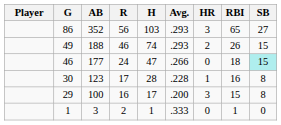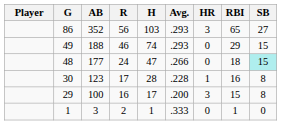 <table class="wikitable sortable">
 <tr>
 <th bgcolor="#DDDDFF" width="16%">Player</th>
 <th bgcolor="#DDDDFF" width="9%">G</th>
 <th bgcolor="#DDDDFF" width="9%">AB</th>
 <th bgcolor="#DDDDFF" width="9%">R</th>
 <th bgcolor="#DDDDFF" width="9%">H</th>
 <th bgcolor="#DDDDFF" width="9%">Avg.</th>
 <th bgcolor="#DDDDFF" width="9%">HR</th>
 <th bgcolor="#DDDDFF" width="9%">RBI</th>
 <th bgcolor="#DDDDFF" width="9%">SB</th>
 </tr>
 <tr align="center">
 <td></td>
 <td>86</td>
 <td>352</td>
 <td>56</td>
 <td>103</td>
 <td>.293</td>
 <td>3</td>
 <td>65</td>
 <td>27</td>
 </tr>
 <tr align="center">
 <td></td>
 <td>49</td>
 <td>188</td>
 <td>46</td>
 <td>74</td>
 <td>.293</td>
-<td>2</td>
-<td>26</td>
+<td>0</td>
+<td>29</td>
 <td>15</td>
 </tr>
 <tr align="center">
 <td></td>
-<td>46</td>
+<td>48</td>
 <td>177</td>
 <td>24</td>
 <td>47</td>
 <td>.266</td>
 <td>0</td>
 <td>18</td>
 <td style="background: paleturquoise;">15</td>
 </tr>
 <tr align="center">
 <td></td>
 <td>30</td>
 <td>123</td>
 <td>17</td>
 <td>28</td>
 <td>.228</td>
 <td>1</td>
 <td>16</td>
 <td>8</td>
 </tr>
 <tr align="center">
 <td></td>
 <td>29</td>
 <td>100</td>
 <td>16</td>
 <td>17</td>
 <td>.200</td>
 <td>3</td>
 <td>15</td>
 <td>8</td>
 </tr>
 <tr align="center">
 <td></td>
 <td>1</td>
 <td>3</td>
 <td>2</td>
 <td>1</td>
 <td>.333</td>
 <td>0</td>
 <td>1</td>
 <td>0</td>
 </tr>
 </table>
